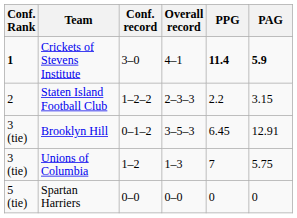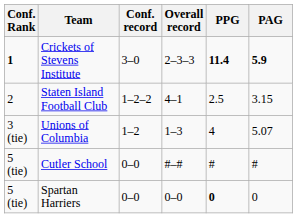 <table class="sortable wikitable">
 <tr>
 <th width="25">Conf. Rank</th>
 <th width="100">Team</th>
 <th width="50">Conf. record</th>
 <th width="50">Overall record</th>
 <th width="50">PPG</th>
 <th width="50">PAG</th>
 </tr>
 <tr align="left" bgcolor="">
 <td><strong>1</strong></td>
 <td><a href='#'>Crickets of Stevens Institute</a></td>
 <td>3–0</td>
-<td>4–1</td>
+<td>2–3–3</td>
 <td><strong>11.4</strong></td>
 <td><strong>5.9</strong></td>
 </tr>
 <tr align="left" bgcolor="">
 <td>2</td>
 <td><a href='#'>Staten Island Football Club</a></td>
 <td>1–2–2</td>
-<td>2–3–3</td>
-<td>2.2</td>
+<td>4–1</td>
+<td>2.5</td>
 <td>3.15</td>
-</tr>
-<tr align="left" bgcolor="">
-<td>3 (tie)</td>
-<td><a href='#'>Brooklyn Hill</a></td>
-<td>0–1–2</td>
-<td>3–5–3</td>
-<td>6.45</td>
-<td>12.91</td>
 </tr>
 <tr align="left" bgcolor="">
 <td>3 (tie)</td>
 <td><a href='#'>Unions of Columbia</a></td>
 <td>1–2</td>
 <td>1–3</td>
-<td>7</td>
-<td>5.75</td>
+<td>4</td>
+<td>5.07</td>
+</tr>
+<tr align="left" bgcolor="">
+<td>5 (tie)</td>
+<td><a href='#'>Cutler School</a></td>
+<td>0–0</td>
+<td>#–#</td>
+<td>#</td>
+<td>#</td>
 </tr>
 <tr align="left" bgcolor="">
 <td>5 (tie)</td>
 <td>Spartan Harriers</td>
 <td>0–0</td>
 <td>0–0</td>
-<td>0</td>
+<td><strong>0</strong></td>
 <td>0</td>
 </tr>
 </table>
